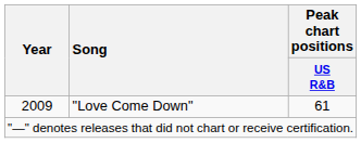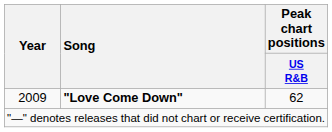 <table class="wikitable">
 <tr>
 <th style="text-align:center;" rowspan="2">Year</th>
 <th style="text-align:left;" rowspan="2">Song</th>
 <th style="text-align:center;">Peak chart<br> positions</th>
 </tr>
 <tr>
 <th style="text-align:center; width:40px;"><small><a href='#'>US<br>R&B</a></small></th>
 </tr>
 <tr>
 <td style="text-align:center;">2009</td>
-<td align="left">"Love Come Down"</td>
-<td style="text-align:center;">61</td>
+<td align="left"><strong>"Love Come Down"</strong></td>
+<td style="text-align:center;">62</td>
 </tr>
 <tr>
 <td colspan="14" style="font-size:90%">"—" denotes releases that did not chart or receive certification.</td>
 </tr>
 </table>
